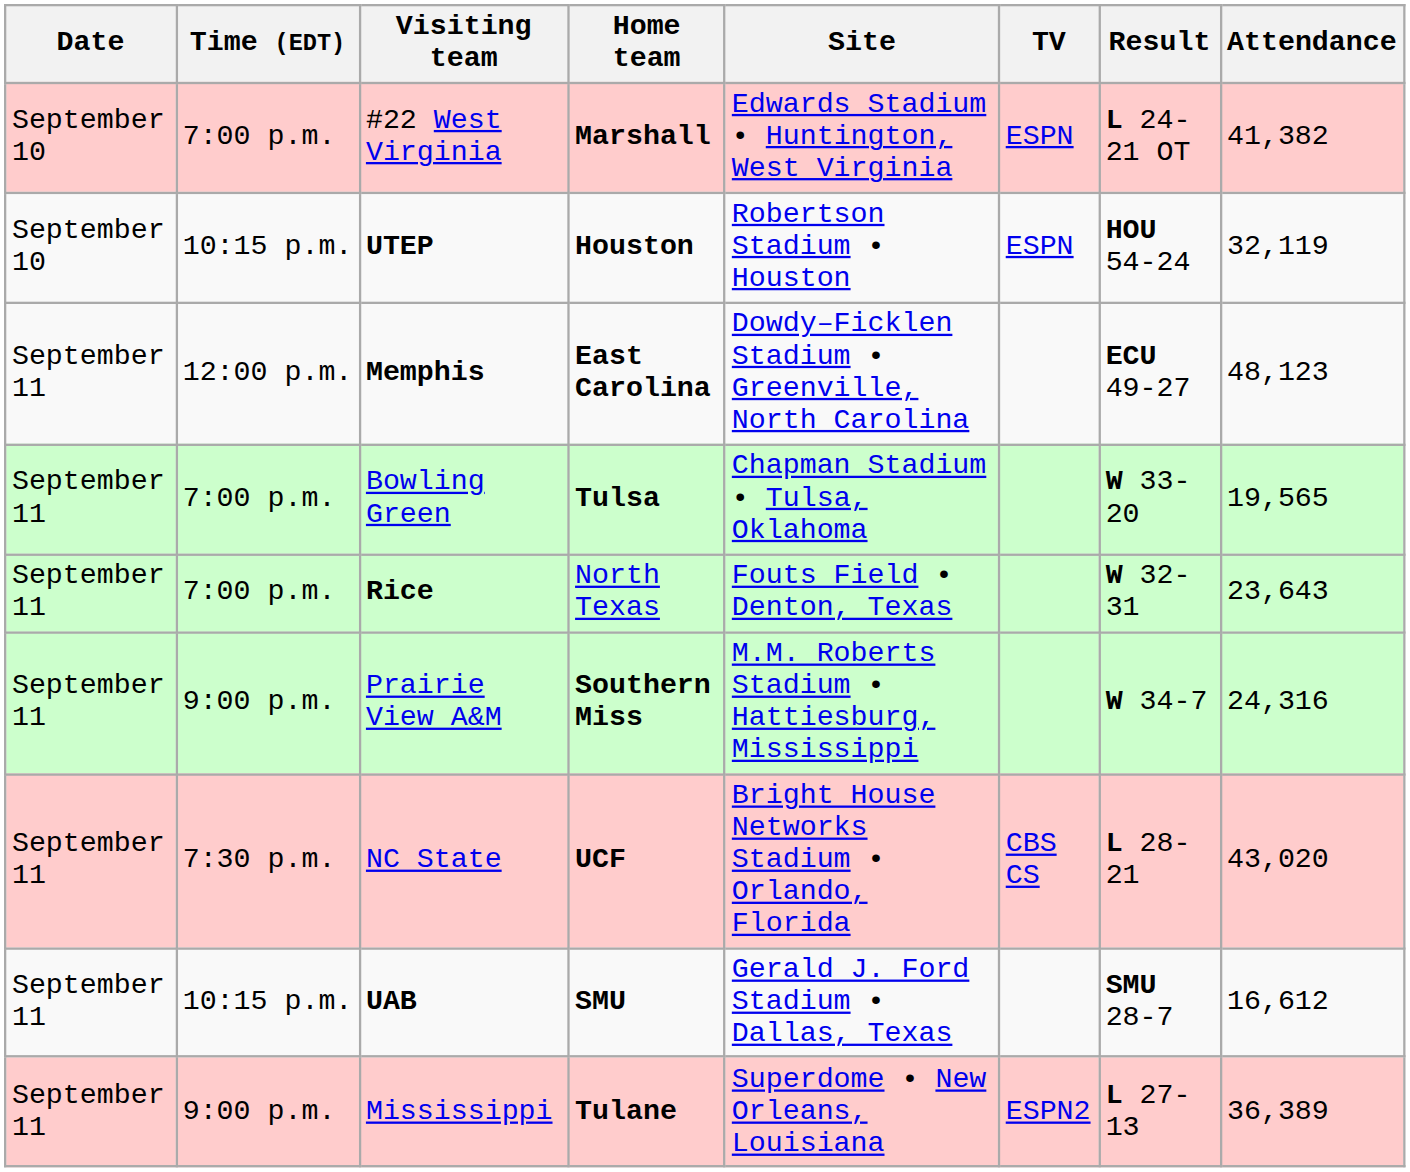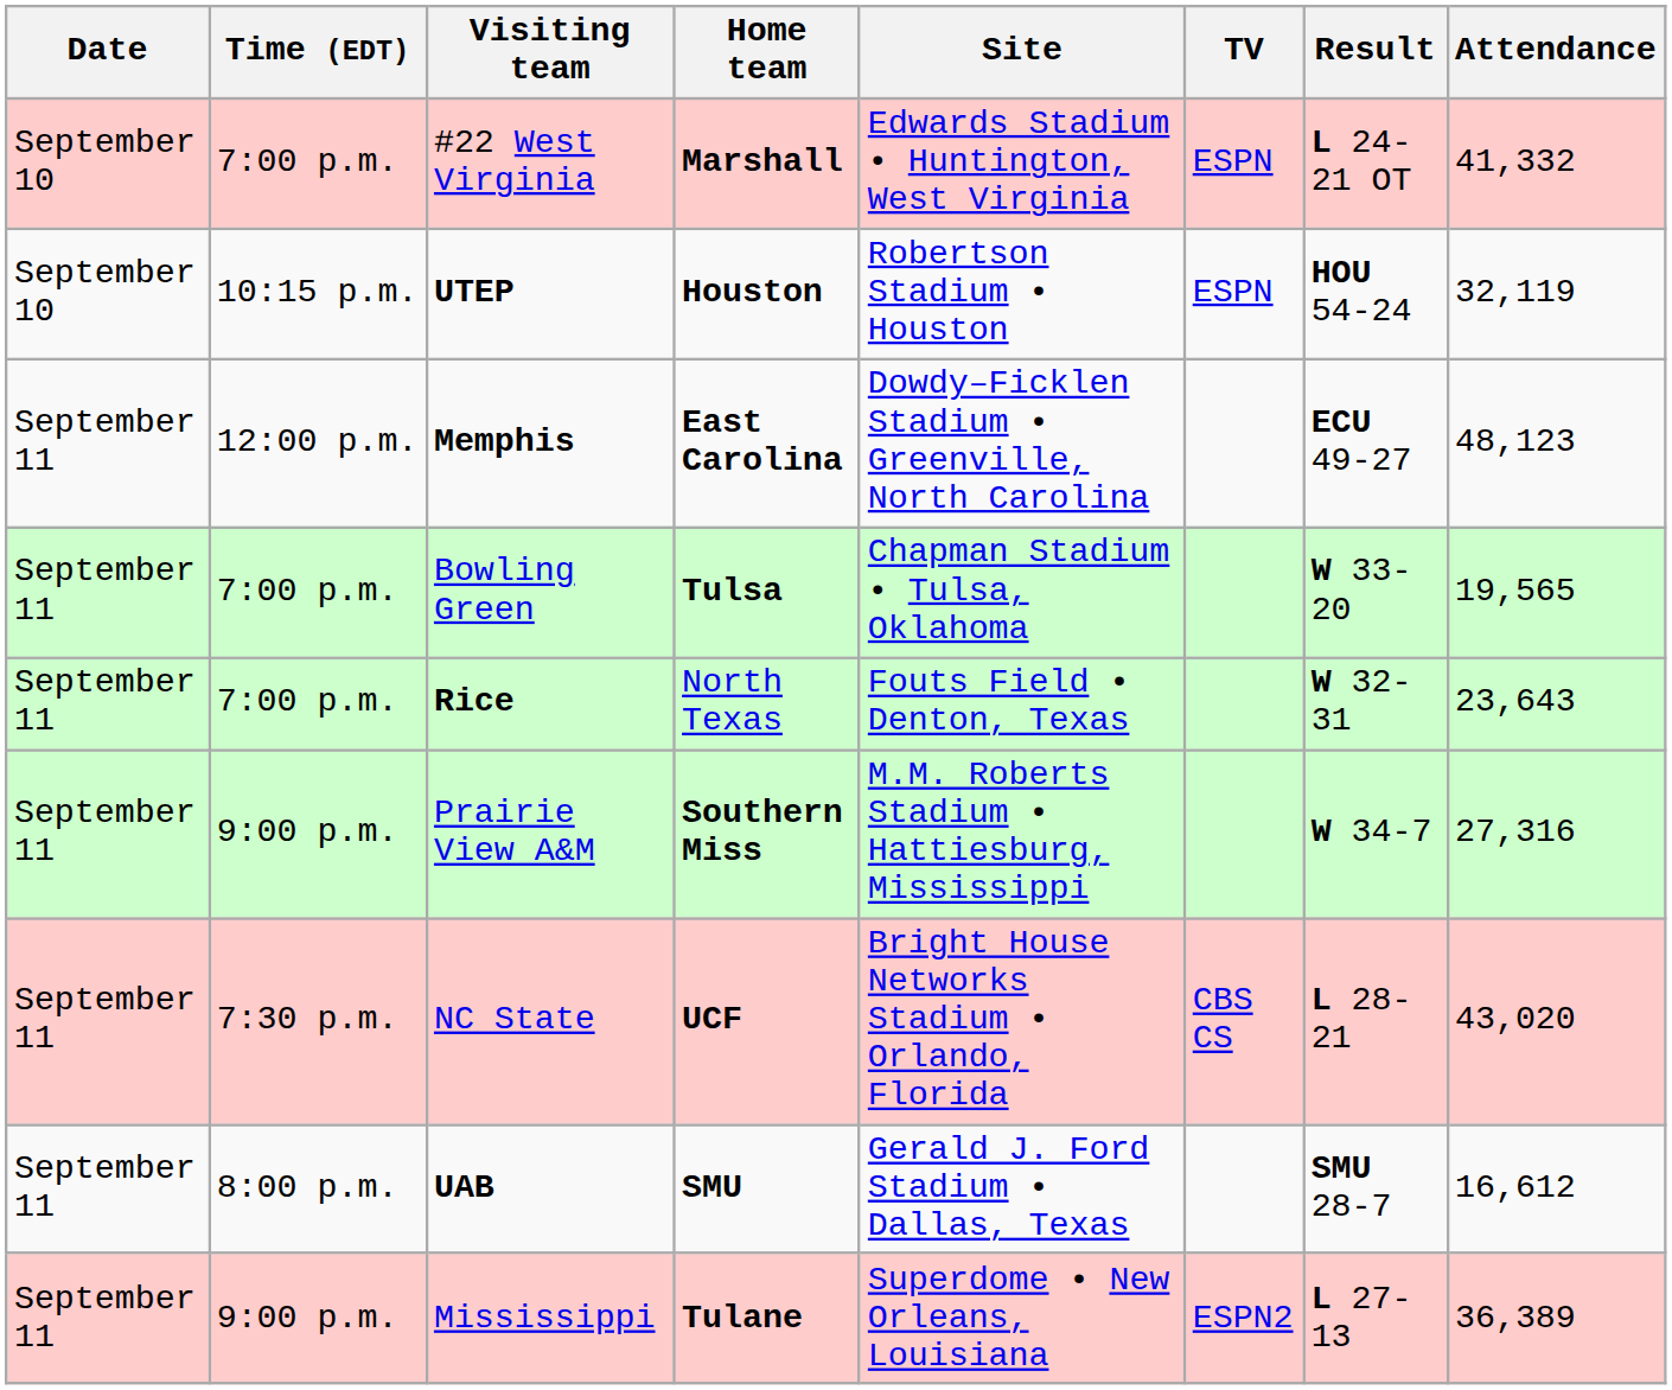 <table class="wikitable" style="font-size:95%;">
 <tr>
 <th>Date</th>
 <th>Time <small>(EDT)</small></th>
 <th>Visiting team</th>
 <th>Home team</th>
 <th>Site</th>
 <th>TV</th>
 <th>Result</th>
 <th>Attendance</th>
 </tr>
 <tr bgcolor=#ffcccc>
 <td>September 10</td>
 <td>7:00 p.m.</td>
 <td>#22 <a href='#'>West Virginia</a></td>
 <td><strong>Marshall</strong></td>
 <td><a href='#'>Edwards Stadium</a> • <a href='#'>Huntington, West Virginia</a></td>
 <td><a href='#'>ESPN</a></td>
 <td><strong>L</strong> 24-21 OT</td>
-<td>41,382</td>
+<td>41,332</td>
 </tr>
 <tr bgcolor=>
 <td>September 10</td>
 <td>10:15 p.m.</td>
 <td><strong>UTEP</strong></td>
 <td><strong>Houston</strong></td>
 <td><a href='#'>Robertson Stadium</a> • <a href='#'>Houston</a></td>
 <td><a href='#'>ESPN</a></td>
 <td><strong>HOU</strong> 54-24</td>
 <td>32,119</td>
 </tr>
 <tr bgcolor=>
 <td>September 11</td>
 <td>12:00 p.m.</td>
 <td><strong>Memphis</strong></td>
 <td><strong>East Carolina</strong></td>
 <td><a href='#'>Dowdy–Ficklen Stadium</a> • <a href='#'>Greenville, North Carolina</a></td>
 <td></td>
 <td><strong>ECU</strong> 49-27</td>
 <td>48,123</td>
 </tr>
 <tr bgcolor=#ccffcc>
 <td>September 11</td>
 <td>7:00 p.m.</td>
 <td><a href='#'>Bowling Green</a></td>
 <td><strong>Tulsa</strong></td>
 <td><a href='#'>Chapman Stadium</a> • <a href='#'>Tulsa, Oklahoma</a></td>
 <td></td>
 <td><strong>W</strong> 33-20</td>
 <td>19,565</td>
 </tr>
 <tr bgcolor=#ccffcc>
 <td>September 11</td>
 <td>7:00 p.m.</td>
 <td><strong>Rice</strong></td>
 <td><a href='#'>North Texas</a></td>
 <td><a href='#'>Fouts Field</a> • <a href='#'>Denton, Texas</a></td>
 <td></td>
 <td><strong>W</strong> 32-31</td>
 <td>23,643</td>
 </tr>
 <tr bgcolor=#ccffcc>
 <td>September 11</td>
 <td>9:00 p.m.</td>
 <td><a href='#'>Prairie View A&M</a></td>
 <td><strong>Southern Miss</strong></td>
 <td><a href='#'>M.M. Roberts Stadium</a> • <a href='#'>Hattiesburg, Mississippi</a></td>
 <td></td>
 <td><strong>W</strong> 34-7</td>
-<td>24,316</td>
+<td>27,316</td>
 </tr>
 <tr bgcolor=#ffcccc>
 <td>September 11</td>
 <td>7:30 p.m.</td>
 <td><a href='#'>NC State</a></td>
 <td><strong>UCF</strong></td>
 <td><a href='#'>Bright House Networks Stadium</a> • <a href='#'>Orlando, Florida</a></td>
 <td><a href='#'>CBS CS</a></td>
 <td><strong>L</strong> 28-21</td>
 <td>43,020</td>
 </tr>
 <tr bgcolor=>
 <td>September 11</td>
-<td>10:15 p.m.</td>
+<td>8:00 p.m.</td>
 <td><strong>UAB</strong></td>
 <td><strong>SMU</strong></td>
 <td><a href='#'>Gerald J. Ford Stadium</a> • <a href='#'>Dallas, Texas</a></td>
 <td></td>
 <td><strong>SMU</strong> 28-7</td>
 <td>16,612</td>
 </tr>
 <tr bgcolor=#ffcccc>
 <td>September 11</td>
 <td>9:00 p.m.</td>
 <td><a href='#'>Mississippi</a></td>
 <td><strong>Tulane</strong></td>
 <td><a href='#'>Superdome</a> • <a href='#'>New Orleans, Louisiana</a></td>
 <td><a href='#'>ESPN2</a></td>
 <td><strong>L</strong> 27-13</td>
 <td>36,389</td>
 </tr>
 </table>
